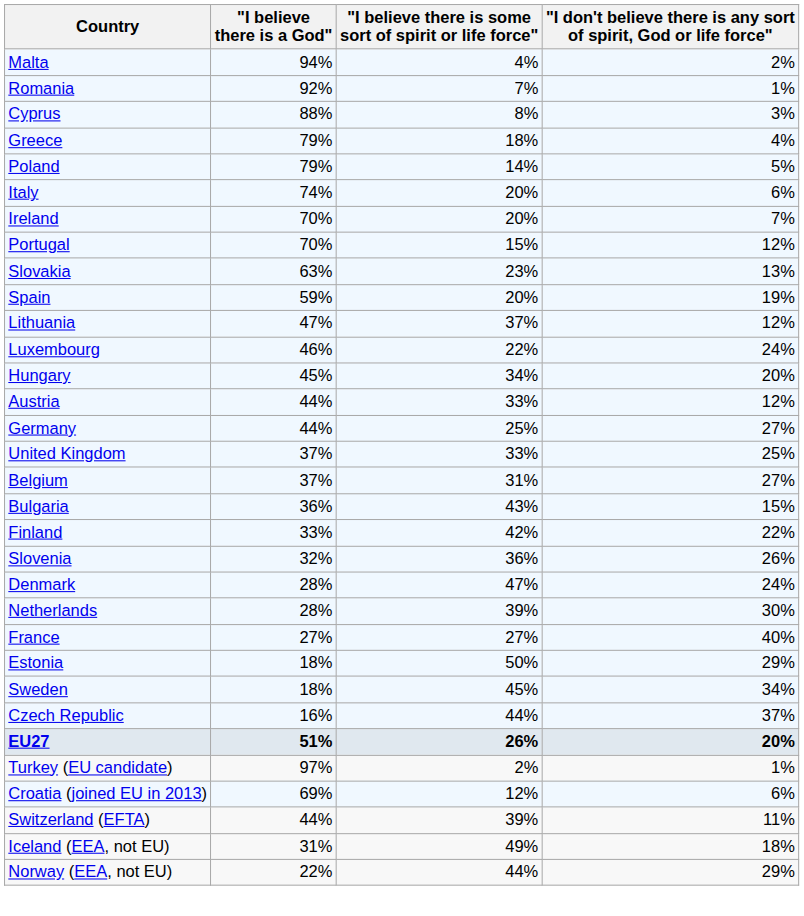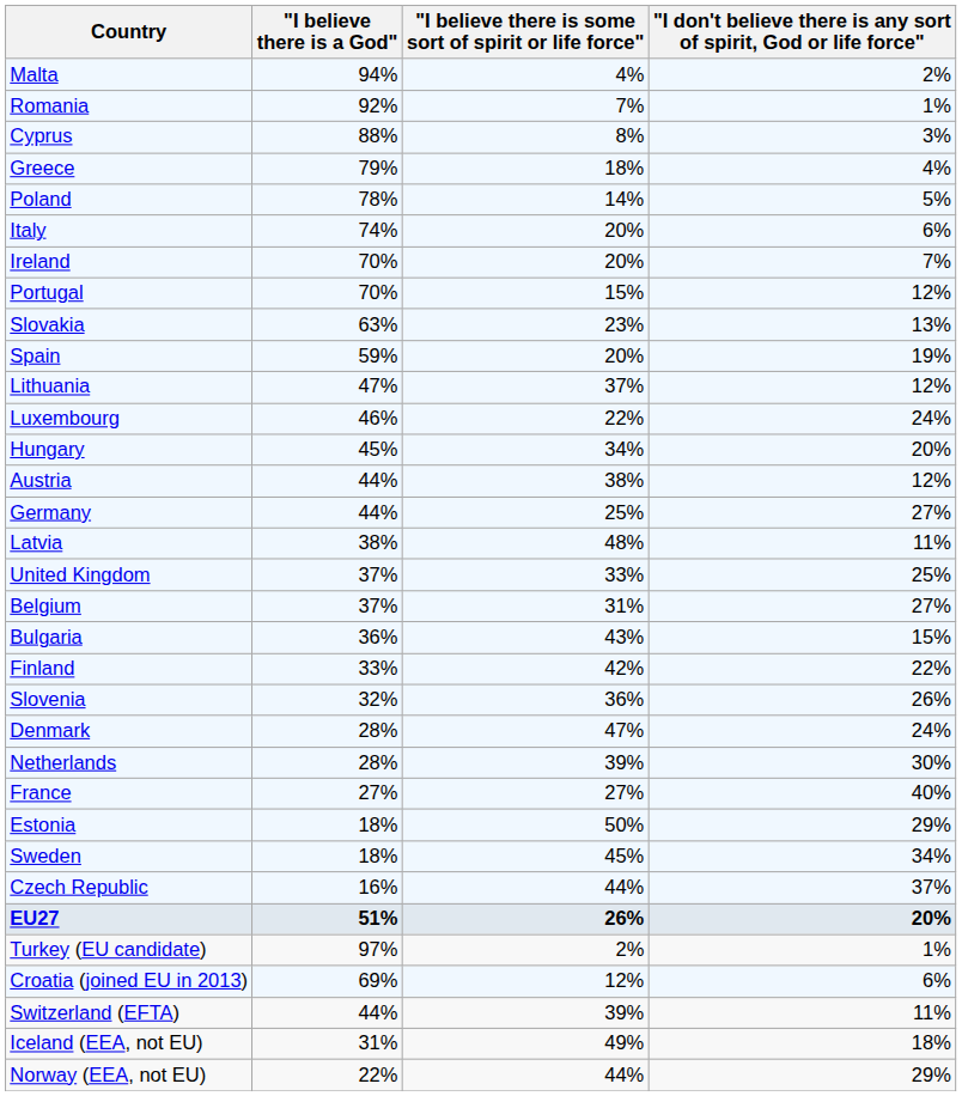 <table class="wikitable sortable" style="text-align:right;">
 <tr>
 <th>Country</th>
 <th>"I believe <br>there is a God"</th>
 <th>"I believe there is some <br>sort of spirit or life force"</th>
 <th>"I don't believe there is any sort<br> of spirit, God or life force"</th>
 </tr>
 <tr style="background:#f0f8ff;">
 <td style="text-align:left"> <a href='#'>Malta</a></td>
 <td>94%</td>
 <td>4%</td>
 <td>2%</td>
 </tr>
 <tr style="background:#f0f8ff;">
 <td style="text-align:left"> <a href='#'>Romania</a></td>
 <td>92%</td>
 <td>7%</td>
 <td>1%</td>
 </tr>
 <tr style="background:#f0f8ff;">
 <td style="text-align:left"> <a href='#'>Cyprus</a></td>
 <td>88%</td>
 <td>8%</td>
 <td>3%</td>
 </tr>
 <tr style="background:#f0f8ff;">
 <td style="text-align:left"> <a href='#'>Greece</a></td>
 <td>79%</td>
 <td>18%</td>
 <td>4%</td>
 </tr>
 <tr style="background:#f0f8ff;">
 <td style="text-align:left"> <a href='#'>Poland</a></td>
-<td>79%</td>
+<td>78%</td>
 <td>14%</td>
 <td>5%</td>
 </tr>
 <tr style="background:#f0f8ff;">
 <td style="text-align:left"> <a href='#'>Italy</a></td>
 <td>74%</td>
 <td>20%</td>
 <td>6%</td>
 </tr>
 <tr style="background:#f0f8ff;">
 <td style="text-align:left"> <a href='#'>Ireland</a></td>
 <td>70%</td>
 <td>20%</td>
 <td>7%</td>
 </tr>
 <tr style="background:#f0f8ff;">
 <td style="text-align:left"> <a href='#'>Portugal</a></td>
 <td>70%</td>
 <td>15%</td>
 <td>12%</td>
 </tr>
 <tr style="background:#f0f8ff;">
 <td style="text-align:left"> <a href='#'>Slovakia</a></td>
 <td>63%</td>
 <td>23%</td>
 <td>13%</td>
 </tr>
 <tr style="background:#f0f8ff;">
 <td style="text-align:left"> <a href='#'>Spain</a></td>
 <td>59%</td>
 <td>20%</td>
 <td>19%</td>
 </tr>
 <tr style="background:#f0f8ff;">
 <td style="text-align:left"> <a href='#'>Lithuania</a></td>
 <td>47%</td>
 <td>37%</td>
 <td>12%</td>
 </tr>
 <tr style="background:#f0f8ff;">
 <td style="text-align:left"> <a href='#'>Luxembourg</a></td>
 <td>46%</td>
 <td>22%</td>
 <td>24%</td>
 </tr>
 <tr style="background:#f0f8ff;">
 <td style="text-align:left"> <a href='#'>Hungary</a></td>
 <td>45%</td>
 <td>34%</td>
 <td>20%</td>
 </tr>
 <tr style="background:#f0f8ff;">
 <td style="text-align:left"> <a href='#'>Austria</a></td>
 <td>44%</td>
-<td>33%</td>
+<td>38%</td>
 <td>12%</td>
 </tr>
 <tr style="background:#f0f8ff;">
 <td style="text-align:left"> <a href='#'>Germany</a></td>
 <td>44%</td>
 <td>25%</td>
 <td>27%</td>
+</tr>
+<tr style="background:#f0f8ff;">
+<td style="text-align:left"> <a href='#'>Latvia</a></td>
+<td>38%</td>
+<td>48%</td>
+<td>11%</td>
 </tr>
 <tr style="background:#f0f8ff;">
 <td style="text-align:left"> <a href='#'>United Kingdom</a></td>
 <td>37%</td>
 <td>33%</td>
 <td>25%</td>
 </tr>
 <tr style="background:#f0f8ff;">
 <td style="text-align:left"> <a href='#'>Belgium</a></td>
 <td>37%</td>
 <td>31%</td>
 <td>27%</td>
 </tr>
 <tr style="background:#f0f8ff;">
 <td style="text-align:left"> <a href='#'>Bulgaria</a></td>
 <td>36%</td>
 <td>43%</td>
 <td>15%</td>
 </tr>
 <tr style="background:#f0f8ff;">
 <td style="text-align:left"> <a href='#'>Finland</a></td>
 <td>33%</td>
 <td>42%</td>
 <td>22%</td>
 </tr>
 <tr style="background:#f0f8ff;">
 <td style="text-align:left"> <a href='#'>Slovenia</a></td>
 <td>32%</td>
 <td>36%</td>
 <td>26%</td>
 </tr>
 <tr style="background:#f0f8ff;">
 <td style="text-align:left"> <a href='#'>Denmark</a></td>
 <td>28%</td>
 <td>47%</td>
 <td>24%</td>
 </tr>
 <tr style="background:#f0f8ff;">
 <td style="text-align:left"> <a href='#'>Netherlands</a></td>
 <td>28%</td>
 <td>39%</td>
 <td>30%</td>
 </tr>
 <tr style="background:#f0f8ff;">
 <td style="text-align:left"> <a href='#'>France</a></td>
 <td>27%</td>
 <td>27%</td>
 <td>40%</td>
 </tr>
 <tr style="background:#f0f8ff;">
 <td style="text-align:left"> <a href='#'>Estonia</a></td>
 <td>18%</td>
 <td>50%</td>
 <td>29%</td>
 </tr>
 <tr style="background:#f0f8ff;">
 <td style="text-align:left"> <a href='#'>Sweden</a></td>
 <td>18%</td>
 <td>45%</td>
 <td>34%</td>
 </tr>
 <tr style="background:#f0f8ff;">
 <td style="text-align:left"> <a href='#'>Czech Republic</a></td>
 <td>16%</td>
 <td>44%</td>
 <td>37%</td>
 </tr>
 <tr style="background:#e0e8ef;">
 <td style="text-align:left"> <strong><a href='#'>EU27</a></strong></td>
 <td><strong>51% </strong></td>
 <td><strong>26%</strong></td>
 <td><strong>20%</strong></td>
 </tr>
 <tr style="background:#f8f8f8;">
 <td style="text-align:left"> <a href='#'>Turkey</a> (<a href='#'>EU candidate</a>)</td>
 <td>97%</td>
 <td>2%</td>
 <td>1%</td>
 </tr>
 <tr style="background:#f0f8ff;">
 <td style="text-align:left"> <a href='#'>Croatia</a> (<a href='#'>joined EU in 2013</a>)</td>
 <td>69%</td>
 <td>12%</td>
 <td>6%</td>
 </tr>
 <tr style="background:#f8f8f8;">
 <td style="text-align:left"> <a href='#'>Switzerland</a> (<a href='#'>EFTA</a>)</td>
 <td>44%</td>
 <td>39%</td>
 <td>11%</td>
 </tr>
 <tr style="background:#f8f8f8;">
 <td style="text-align:left"> <a href='#'>Iceland</a> (<a href='#'>EEA</a>, not EU)</td>
 <td>31%</td>
 <td>49%</td>
 <td>18%</td>
 </tr>
 <tr style="background:#f8f8f8;">
 <td style="text-align:left"> <a href='#'>Norway</a> (<a href='#'>EEA</a>, not EU)</td>
 <td>22%</td>
 <td>44%</td>
 <td>29%</td>
 </tr>
 </table>
